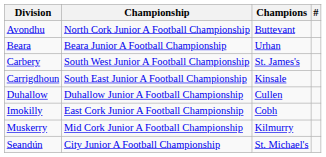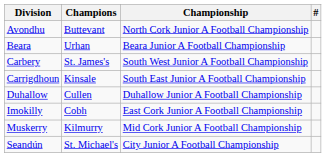 <table class="wikitable">
 <tr>
 <th>Division</th>
+<th>Champions</th>
 <th>Championship</th>
-<th>Champions</th>
 <th>#</th>
 </tr>
 <tr>
 <td><a href='#'>Avondhu</a></td>
+<td><a href='#'>Buttevant</a></td>
 <td><a href='#'>North Cork Junior A Football Championship</a></td>
-<td><a href='#'>Buttevant</a></td>
 <td></td>
 </tr>
 <tr>
 <td><a href='#'>Beara</a></td>
+<td><a href='#'>Urhan</a></td>
 <td><a href='#'>Beara Junior A Football Championship</a></td>
-<td><a href='#'>Urhan</a></td>
 <td></td>
 </tr>
 <tr>
 <td><a href='#'>Carbery</a></td>
+<td><a href='#'>St. James's</a></td>
 <td><a href='#'>South West Junior A Football Championship</a></td>
-<td><a href='#'>St. James's</a></td>
 <td></td>
 </tr>
 <tr>
 <td><a href='#'>Carrigdhoun</a></td>
+<td><a href='#'>Kinsale</a></td>
 <td><a href='#'>South East Junior A Football Championship</a></td>
-<td><a href='#'>Kinsale</a></td>
 <td></td>
 </tr>
 <tr>
 <td><a href='#'>Duhallow</a></td>
+<td><a href='#'>Cullen</a></td>
 <td><a href='#'>Duhallow Junior A Football Championship</a></td>
-<td><a href='#'>Cullen</a></td>
 <td></td>
 </tr>
 <tr>
 <td><a href='#'>Imokilly</a></td>
+<td><a href='#'>Cobh</a></td>
 <td><a href='#'>East Cork Junior A Football Championship</a></td>
-<td><a href='#'>Cobh</a></td>
 <td></td>
 </tr>
 <tr>
 <td><a href='#'>Muskerry</a></td>
+<td><a href='#'>Kilmurry</a></td>
 <td><a href='#'>Mid Cork Junior A Football Championship</a></td>
-<td><a href='#'>Kilmurry</a></td>
 <td></td>
 </tr>
 <tr>
 <td><a href='#'>Seandún</a></td>
+<td><a href='#'>St. Michael's</a></td>
 <td><a href='#'>City Junior A Football Championship</a></td>
-<td><a href='#'>St. Michael's</a></td>
 <td></td>
 </tr>
 </table>
